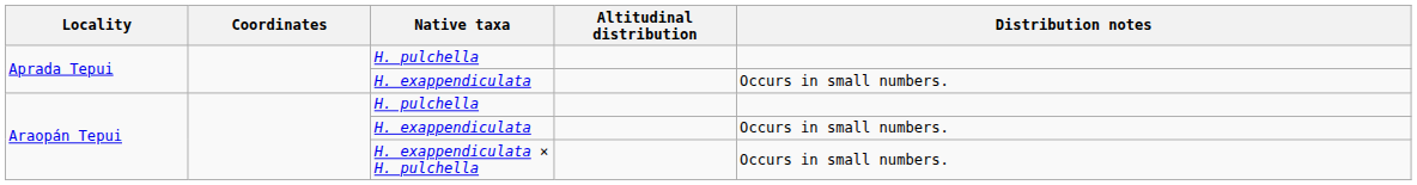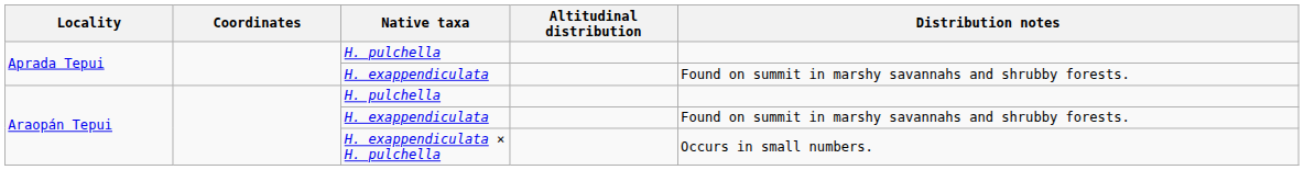 <table class="wikitable" style="width: 100%">
 <tr>
 <th scope="col" width="13%">Locality</th>
 <th scope="col" width="13%">Coordinates</th>
 <th scope="col" width="13%">Native taxa</th>
 <th scope="col" width="13%">Altitudinal distribution</th>
 <th scope="col" width="48%">Distribution notes</th>
 </tr>
 <tr>
 <td rowspan="2"><a href='#'>Aprada Tepui</a></td>
 <td rowspan="2"></td>
 <td><em><a href='#'>H. pulchella</a></em></td>
 <td></td>
 <td></td>
 </tr>
 <tr>
 <td><em><a href='#'>H. exappendiculata</a></em></td>
 <td></td>
-<td>Occurs in small numbers.</td>
+<td>Found on summit in marshy savannahs and shrubby forests.</td>
 </tr>
 <tr>
 <td rowspan="3"><a href='#'>Araopán Tepui</a></td>
 <td rowspan="3"></td>
 <td><em><a href='#'>H. pulchella</a></em></td>
 <td></td>
 <td></td>
 </tr>
 <tr>
 <td><em><a href='#'>H. exappendiculata</a></em></td>
 <td></td>
-<td>Occurs in small numbers.</td>
+<td>Found on summit in marshy savannahs and shrubby forests.</td>
 </tr>
 <tr>
 <td><em><a href='#'>H. exappendiculata</a></em> × <em><a href='#'>H. pulchella</a></em></td>
 <td></td>
 <td>Occurs in small numbers.</td>
 </tr>
 </table>
